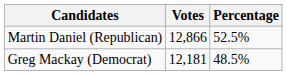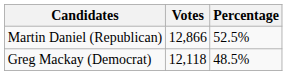 <table class="wikitable">
 <tr>
 <th>Candidates</th>
 <th>Votes</th>
 <th>Percentage</th>
 </tr>
 <tr>
 <td>Martin Daniel (Republican)</td>
 <td>12,866</td>
 <td>52.5%</td>
 </tr>
 <tr>
 <td>Greg Mackay (Democrat)</td>
-<td>12,181</td>
+<td>12,118</td>
 <td>48.5%</td>
 </tr>
 </table>
